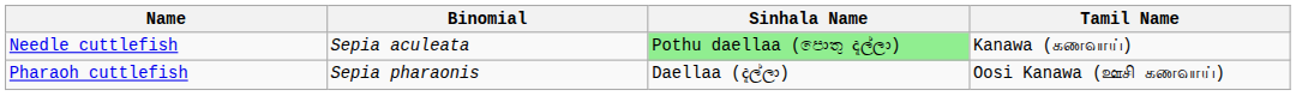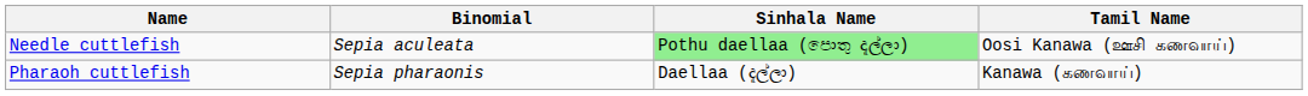 <table width=80% class="wikitable">
 <tr>
 <th width=20%>Name</th>
 <th width=20%>Binomial</th>
 <th width=20%>Sinhala Name</th>
 <th width=20%>Tamil Name</th>
 </tr>
 <tr>
 <td><a href='#'>Needle cuttlefish</a></td>
 <td><em>Sepia aculeata</em></td>
 <td style="background: lightgreen;">Pothu daellaa (පොතු දැල්ලා)</td>
-<td>Kanawa (கணவாய்)</td>
+<td>Oosi Kanawa (ஊசி கணவாய்)</td>
 </tr>
 <tr>
 <td><a href='#'>Pharaoh cuttlefish</a><br></td>
 <td><em>Sepia pharaonis</em></td>
 <td>Daellaa (දැල්ලා)</td>
-<td>Oosi Kanawa (ஊசி கணவாய்)</td>
+<td>Kanawa (கணவாய்)</td>
 </tr>
 </table>
